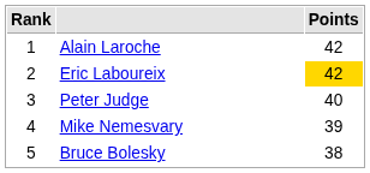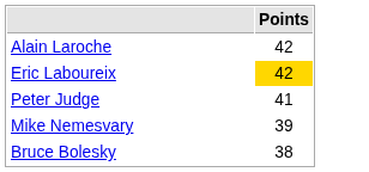 <table cellspacing="1" cellpadding="3" style="border:1px solid #AAAAAA;font-size:86%">
 <tr bgcolor="#E4E4E4">
-<th style="border-bottom:1px solid #AAAAAA" width=10>Rank</th>
 <th style="border-bottom:1px solid #AAAAAA" width=200></th>
 <th style="border-bottom:1px solid #AAAAAA" width=20>Points</th>
 </tr>
 <tr>
-<td align="center">1</td>
 <td> <a href='#'>Alain Laroche</a></td>
 <td align=center>42</td>
 </tr>
 <tr>
-<td align="center">2</td>
 <td> <a href='#'>Eric Laboureix</a></td>
 <td align=center style="background: gold;">42</td>
 </tr>
 <tr>
-<td align="center">3</td>
 <td> <a href='#'>Peter Judge</a></td>
-<td align=center>40</td>
+<td align=center>41</td>
 </tr>
 <tr>
-<td align="center">4</td>
 <td> <a href='#'>Mike Nemesvary</a></td>
 <td align=center>39</td>
 </tr>
 <tr>
-<td align="center">5</td>
 <td> <a href='#'>Bruce Bolesky</a></td>
 <td align=center>38</td>
 </tr>
 </table>
